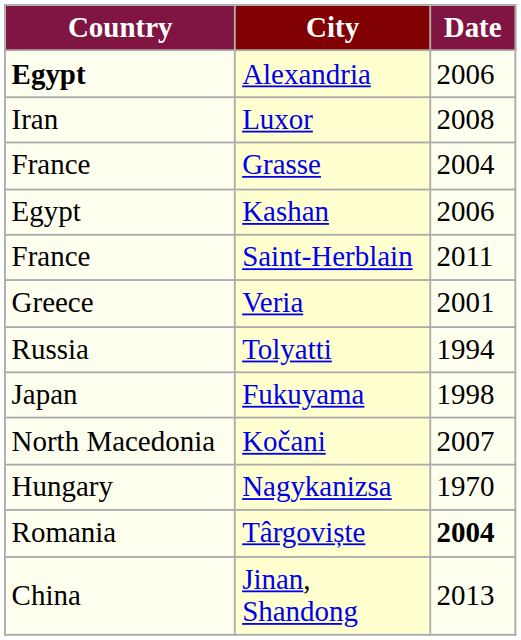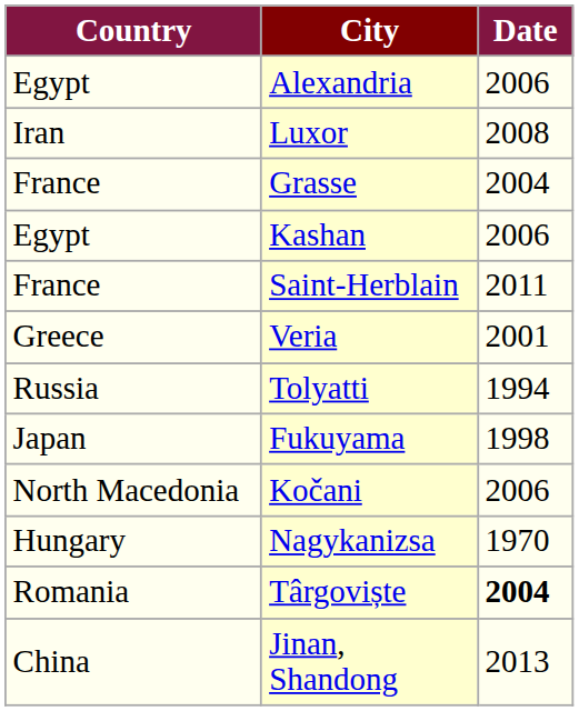 <table class="wikitable" "text-align:left; font-size:100%;">
 <tr>
 <th style="background: #811541; color: #FFFFFF" height="17" width="120">Country</th>
 <th style="background: #810001; color: #FFFFFF" width="100">City</th>
 <th style="background: #811541; color: #FFFFFF" width="40">Date</th>
 </tr>
 <tr>
-<td style="background: #FFFFEF; color: #000000"><strong> Egypt</strong></td>
+<td style="background: #FFFFEF; color: #000000"> Egypt</td>
 <td style="background: #FFFFCF; color: #000000"><a href='#'>Alexandria</a></td>
 <td style="background: #FFFFEF; color: #000000">2006</td>
 </tr>
 <tr>
 <td style="background: #FFFFEF; color: #000000"> Iran</td>
 <td style="background: #FFFFCF; color: #000000"><a href='#'>Luxor</a></td>
 <td style="background: #FFFFEF; color: #000000">2008</td>
 </tr>
 <tr>
 <td style="background: #FFFFEF; color: #000000"> France</td>
 <td style="background: #FFFFCF; color: #000000"><a href='#'>Grasse</a></td>
 <td style="background: #FFFFEF; color: #000000">2004</td>
 </tr>
 <tr>
 <td style="background: #FFFFEF; color: #000000"> Egypt</td>
 <td style="background: #FFFFCF; color: #000000"><a href='#'>Kashan</a></td>
 <td style="background: #FFFFEF; color: #000000">2006</td>
 </tr>
 <tr>
 <td style="background: #FFFFEF; color: #000000"> France</td>
 <td style="background: #FFFFCF; color: #000000"><a href='#'>Saint-Herblain</a></td>
 <td style="background: #FFFFEF; color: #000000">2011</td>
 </tr>
 <tr>
 <td style="background: #FFFFEF; color: #000000"> Greece</td>
 <td style="background: #FFFFCF; color: #000000"><a href='#'>Veria</a></td>
 <td style="background: #FFFFEF; color: #000000">2001</td>
 </tr>
 <tr>
 <td style="background: #FFFFEF; color: #000000"> Russia</td>
 <td style="background: #FFFFCF; color: #000000"><a href='#'>Tolyatti</a></td>
 <td style="background: #FFFFEF; color: #000000">1994</td>
 </tr>
 <tr>
 <td style="background: #FFFFEF; color: #000000"> Japan</td>
 <td style="background: #FFFFCF; color: #000000"><a href='#'>Fukuyama</a></td>
 <td style="background: #FFFFEF; color: #000000">1998</td>
 </tr>
 <tr>
 <td style="background: #FFFFEF; color: #000000"> North Macedonia</td>
 <td style="background: #FFFFCF; color: #000000"><a href='#'>Kočani</a></td>
-<td style="background: #FFFFEF; color: #000000">2007</td>
+<td style="background: #FFFFEF; color: #000000">2006</td>
 </tr>
 <tr>
 <td style="background: #FFFFEF; color: #000000"> Hungary</td>
 <td style="background: #FFFFCF; color: #000000"><a href='#'>Nagykanizsa</a></td>
 <td style="background: #FFFFEF; color: #000000">1970</td>
 </tr>
 <tr>
 <td style="background: #FFFFEF; color: #000000"> Romania</td>
 <td style="background: #FFFFCF; color: #000000"><a href='#'>Târgoviște</a></td>
 <td style="background: #FFFFEF; color: #000000"><strong>2004</strong></td>
 </tr>
 <tr>
 <td style="background: #FFFFEF; color: #000000"> China</td>
 <td style="background: #FFFFCF; color: #000000"><a href='#'>Jinan</a>, <a href='#'>Shandong</a></td>
 <td style="background: #FFFFEF; color: #000000">2013</td>
 </tr>
 </table>
